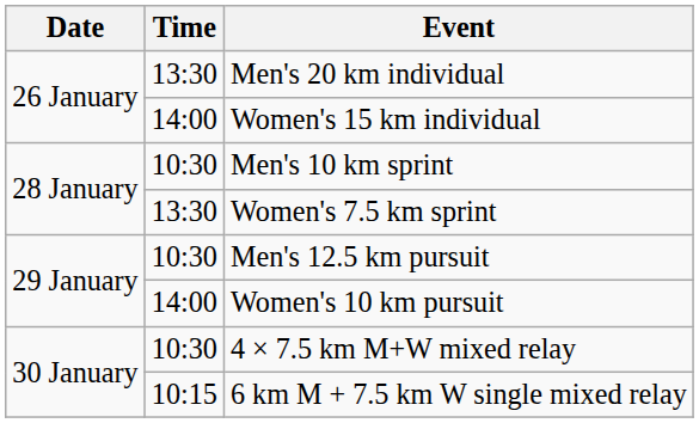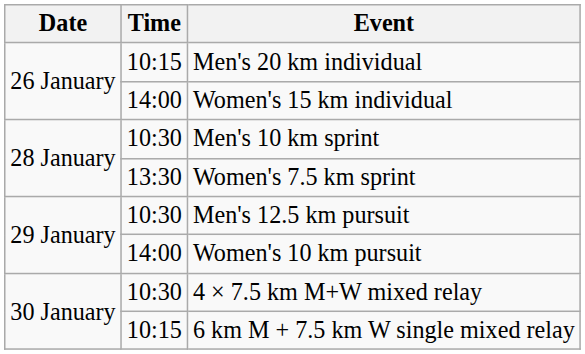 <table class="wikitable">
 <tr>
 <th>Date</th>
 <th>Time</th>
 <th>Event</th>
 </tr>
 <tr>
 <td rowspan=2>26 January</td>
-<td>13:30</td>
+<td>10:15</td>
 <td>Men's 20 km individual</td>
 </tr>
 <tr>
 <td>14:00</td>
 <td>Women's 15 km individual</td>
 </tr>
 <tr>
 <td rowspan=2>28 January</td>
 <td>10:30</td>
 <td>Men's 10 km sprint</td>
 </tr>
 <tr>
 <td>13:30</td>
 <td>Women's 7.5 km sprint</td>
 </tr>
 <tr>
 <td rowspan=2>29 January</td>
 <td>10:30</td>
 <td>Men's 12.5 km pursuit</td>
 </tr>
 <tr>
 <td>14:00</td>
 <td>Women's 10 km pursuit</td>
 </tr>
 <tr>
 <td rowspan=2>30 January</td>
 <td>10:30</td>
 <td>4 × 7.5 km M+W mixed relay</td>
 </tr>
 <tr>
 <td>10:15</td>
 <td>6 km M + 7.5 km W single mixed relay</td>
 </tr>
 </table>
